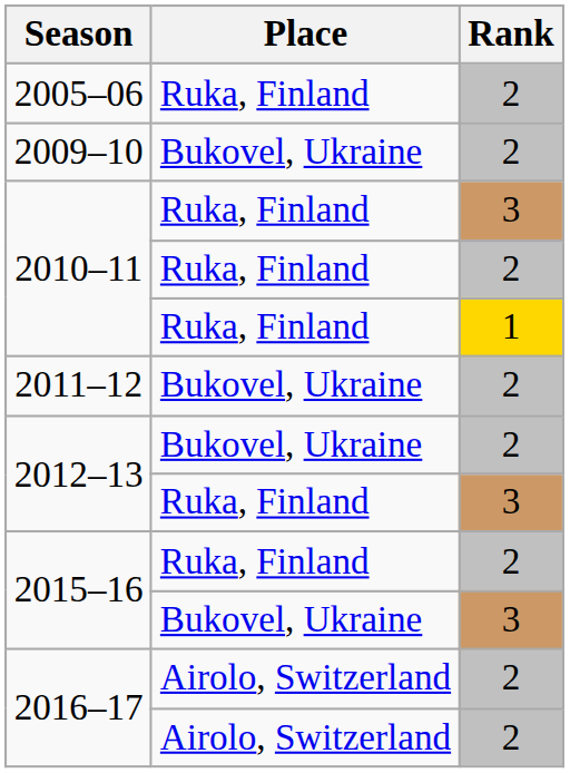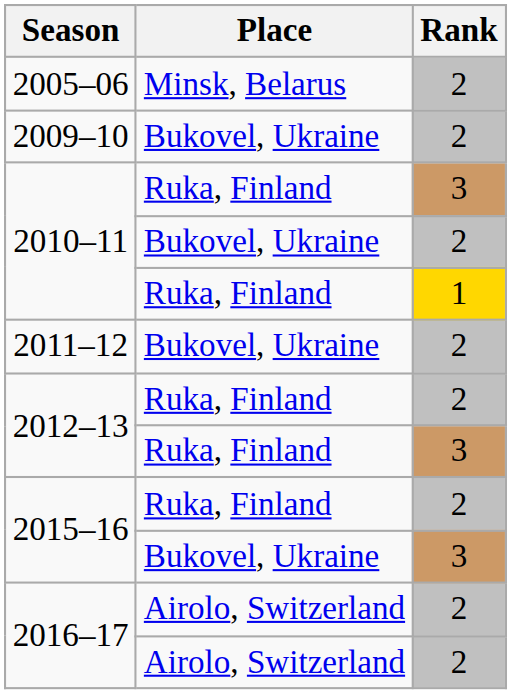 <table class="wikitable sortable" style="text-align:center;">
 <tr>
 <th>Season</th>
 <th>Place</th>
 <th>Rank</th>
 </tr>
 <tr>
 <td>2005–06</td>
-<td style="text-align:left;"> <a href='#'>Ruka</a>, <a href='#'>Finland</a></td>
+<td style="text-align:left;"> <a href='#'>Minsk</a>, <a href='#'>Belarus</a></td>
 <td bgcolor=silver>2</td>
 </tr>
 <tr>
 <td>2009–10</td>
 <td style="text-align:left;"> <a href='#'>Bukovel</a>, <a href='#'>Ukraine</a></td>
 <td bgcolor=silver>2</td>
 </tr>
 <tr>
 <td rowspan="3">2010–11</td>
 <td style="text-align:left;"> <a href='#'>Ruka</a>, <a href='#'>Finland</a></td>
 <td bgcolor="cc9966">3</td>
 </tr>
 <tr>
-<td style="text-align:left;"> <a href='#'>Ruka</a>, <a href='#'>Finland</a></td>
+<td style="text-align:left;"> <a href='#'>Bukovel</a>, <a href='#'>Ukraine</a></td>
 <td bgcolor=silver>2</td>
 </tr>
 <tr>
 <td style="text-align:left;"> <a href='#'>Ruka</a>, <a href='#'>Finland</a></td>
 <td bgcolor=gold>1</td>
 </tr>
 <tr>
 <td>2011–12</td>
 <td style="text-align:left;"> <a href='#'>Bukovel</a>, <a href='#'>Ukraine</a></td>
 <td bgcolor=silver>2</td>
 </tr>
 <tr>
 <td rowspan="2">2012–13</td>
-<td style="text-align:left;"> <a href='#'>Bukovel</a>, <a href='#'>Ukraine</a></td>
+<td style="text-align:left;"> <a href='#'>Ruka</a>, <a href='#'>Finland</a></td>
 <td bgcolor=silver>2</td>
 </tr>
 <tr>
 <td style="text-align:left;"> <a href='#'>Ruka</a>, <a href='#'>Finland</a></td>
 <td bgcolor="cc9966">3</td>
 </tr>
 <tr>
 <td rowspan="2">2015–16</td>
 <td style="text-align:left;"> <a href='#'>Ruka</a>, <a href='#'>Finland</a></td>
 <td bgcolor=silver>2</td>
 </tr>
 <tr>
 <td style="text-align:left;"> <a href='#'>Bukovel</a>, <a href='#'>Ukraine</a></td>
 <td bgcolor="cc9966">3</td>
 </tr>
 <tr>
 <td rowspan="2">2016–17</td>
 <td style="text-align:left;"> <a href='#'>Airolo</a>, <a href='#'>Switzerland</a></td>
 <td bgcolor=silver>2</td>
 </tr>
 <tr>
 <td style="text-align:left;"> <a href='#'>Airolo</a>, <a href='#'>Switzerland</a></td>
 <td bgcolor=silver>2</td>
 </tr>
 </table>
